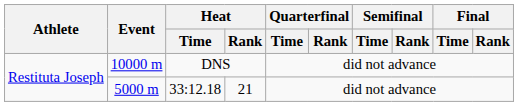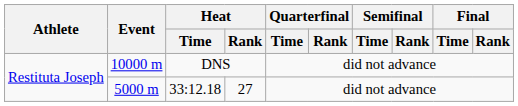 <table class=wikitable style=font-size:90%>
 <tr>
 <th rowspan="2">Athlete</th>
 <th rowspan="2">Event</th>
 <th colspan="2">Heat</th>
 <th colspan="2">Quarterfinal</th>
 <th colspan="2">Semifinal</th>
 <th colspan="2">Final</th>
 </tr>
 <tr>
 <th>Time</th>
 <th>Rank</th>
 <th>Time</th>
 <th>Rank</th>
 <th>Time</th>
 <th>Rank</th>
 <th>Time</th>
 <th>Rank</th>
 </tr>
 <tr align=center>
 <td align=left rowspan=2><a href='#'>Restituta Joseph</a></td>
 <td><a href='#'>10000 m</a></td>
 <td colspan=2>DNS</td>
 <td colspan=6>did not advance</td>
 </tr>
 <tr align=center>
 <td><a href='#'>5000 m</a></td>
 <td align=center>33:12.18</td>
-<td align=center>21</td>
+<td align=center>27</td>
 <td colspan=6>did not advance</td>
 </tr>
 </table>
